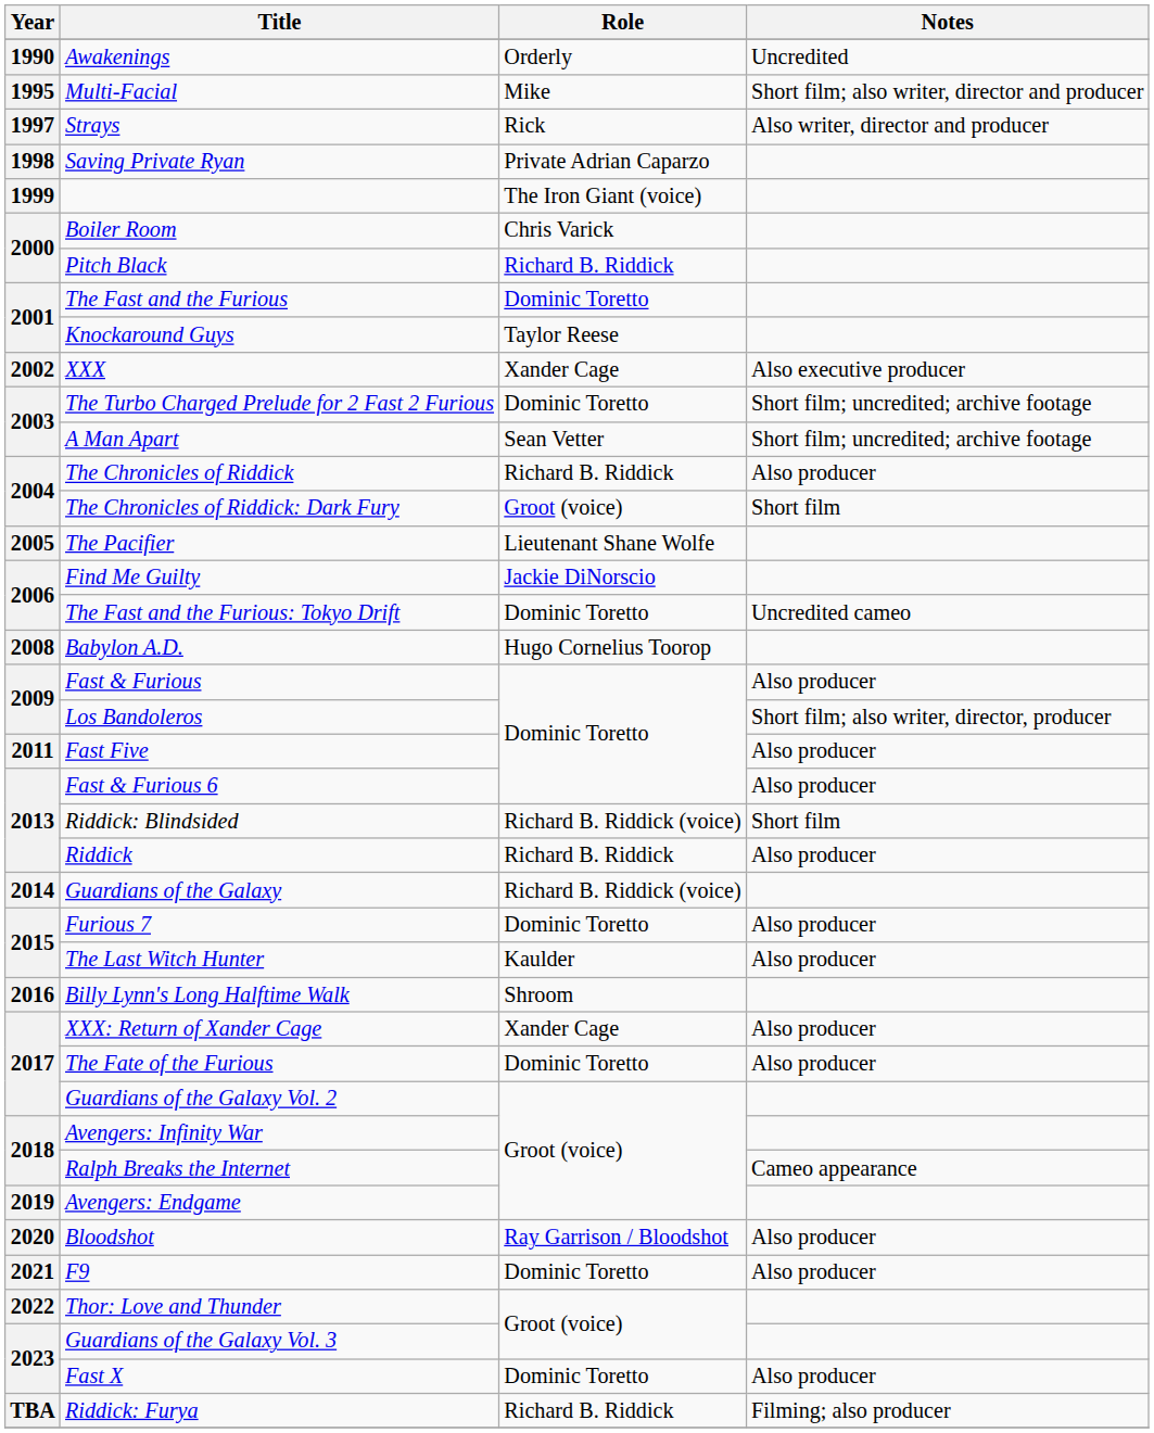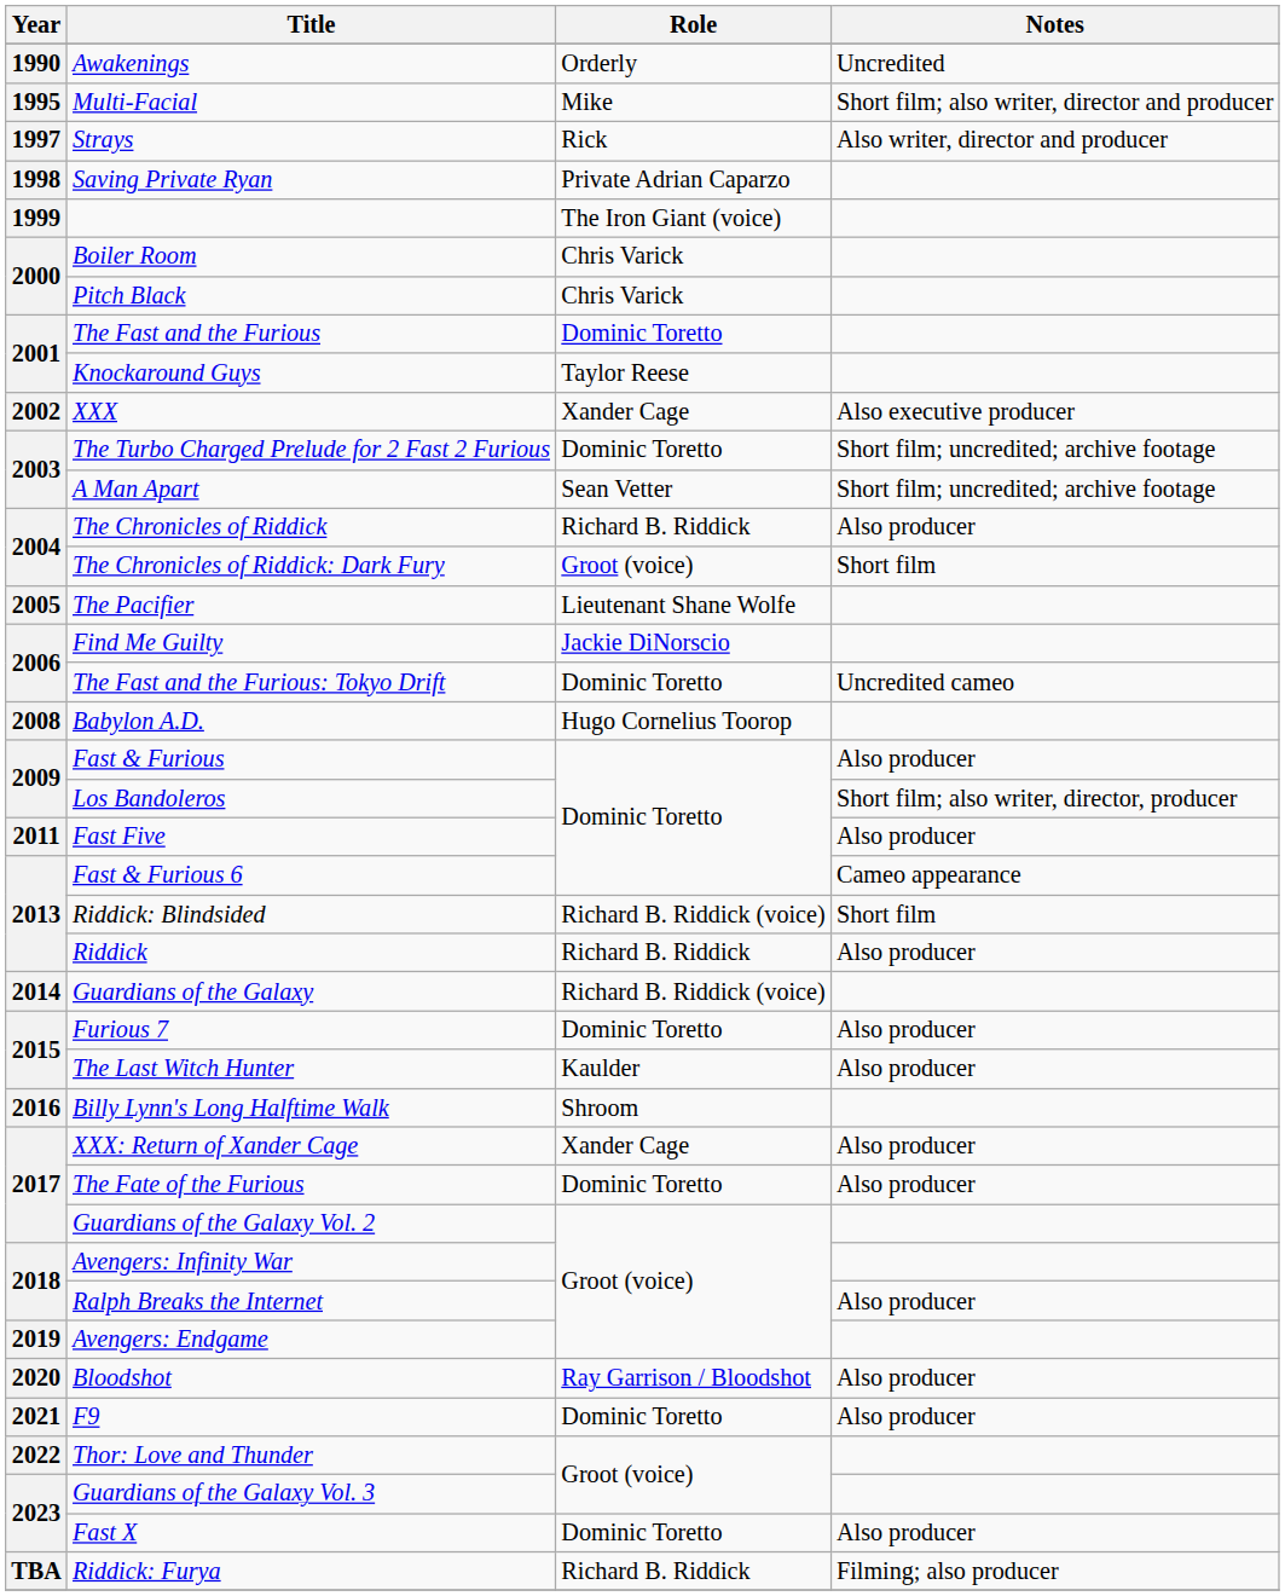 <table class="wikitable sortable plainrowheaders" style="margin-right: 0;">
 <tr>
 <th scope="col">Year</th>
 <th scope="col">Title</th>
 <th scope="col">Role</th>
 <th scope="col" class="unsortable">Notes</th>
 </tr>
 <tr>
 </tr>
 <tr>
 <th scope="row">1990</th>
 <td><em><a href='#'>Awakenings</a></em></td>
 <td>Orderly</td>
 <td>Uncredited</td>
 </tr>
 <tr>
 <th scope="row">1995</th>
 <td><em><a href='#'>Multi-Facial</a></em></td>
 <td>Mike</td>
 <td>Short film; also writer, director and producer</td>
 </tr>
 <tr>
 <th scope="row">1997</th>
 <td><em><a href='#'>Strays</a></em></td>
 <td>Rick</td>
 <td>Also writer, director and producer</td>
 </tr>
 <tr>
 <th scope="row">1998</th>
 <td><em><a href='#'>Saving Private Ryan</a></em></td>
 <td>Private Adrian Caparzo</td>
 <td></td>
 </tr>
 <tr>
 <th scope="row">1999</th>
 <td><em></em></td>
 <td>The Iron Giant (voice)</td>
 <td></td>
 </tr>
 <tr>
 <th scope="row" rowspan="2">2000</th>
 <td><em><a href='#'>Boiler Room</a></em></td>
 <td>Chris Varick</td>
 <td></td>
 </tr>
 <tr>
 <td><em><a href='#'>Pitch Black</a></em></td>
-<td><a href='#'>Richard B. Riddick</a></td>
+<td>Chris Varick</td>
 <td></td>
 </tr>
 <tr>
 <th scope="row" rowspan="2">2001</th>
 <td><em><a href='#'>The Fast and the Furious</a></em></td>
 <td><a href='#'>Dominic Toretto</a></td>
 <td></td>
 </tr>
 <tr>
 <td><em><a href='#'>Knockaround Guys</a></em></td>
 <td>Taylor Reese</td>
 <td></td>
 </tr>
 <tr>
 <th scope="row">2002</th>
 <td><em><a href='#'>XXX</a></em></td>
 <td>Xander Cage</td>
 <td>Also executive producer</td>
 </tr>
 <tr>
 <th rowspan="2" scope="row">2003</th>
 <td><em><a href='#'>The Turbo Charged Prelude for 2 Fast 2 Furious</a></em></td>
 <td>Dominic Toretto</td>
 <td>Short film; uncredited; archive footage</td>
 </tr>
 <tr>
 <td><em><a href='#'>A Man Apart</a></em></td>
 <td>Sean Vetter</td>
 <td>Short film; uncredited; archive footage</td>
 </tr>
 <tr>
 <th rowspan="2" scope="row">2004</th>
 <td><em><a href='#'>The Chronicles of Riddick</a></em></td>
 <td>Richard B. Riddick</td>
 <td>Also producer</td>
 </tr>
 <tr>
 <td><em><a href='#'>The Chronicles of Riddick: Dark Fury</a></em></td>
 <td><a href='#'>Groot</a> (voice)</td>
 <td>Short film</td>
 </tr>
 <tr>
 <th scope="row">2005</th>
 <td><em><a href='#'>The Pacifier</a></em></td>
 <td>Lieutenant Shane Wolfe</td>
 <td></td>
 </tr>
 <tr>
 <th scope="row" rowspan="2">2006</th>
 <td><em><a href='#'>Find Me Guilty</a></em></td>
 <td><a href='#'>Jackie DiNorscio</a></td>
 <td></td>
 </tr>
 <tr>
 <td><em><a href='#'>The Fast and the Furious: Tokyo Drift</a></em></td>
 <td>Dominic Toretto</td>
 <td>Uncredited cameo</td>
 </tr>
 <tr>
 <th scope="row">2008</th>
 <td><em><a href='#'>Babylon A.D.</a></em></td>
 <td>Hugo Cornelius Toorop</td>
 <td></td>
 </tr>
 <tr>
 <th scope="row" rowspan="2">2009</th>
 <td><em><a href='#'>Fast & Furious</a></em></td>
 <td rowspan="4">Dominic Toretto</td>
 <td>Also producer</td>
 </tr>
 <tr>
 <td><em><a href='#'>Los Bandoleros</a></em></td>
 <td>Short film; also writer, director, producer</td>
 </tr>
 <tr>
 <th scope="row">2011</th>
 <td><em><a href='#'>Fast Five</a></em></td>
 <td>Also producer</td>
 </tr>
 <tr>
 <th scope="row" rowspan="3">2013</th>
 <td><em><a href='#'>Fast & Furious 6</a></em></td>
-<td>Also producer</td>
+<td>Cameo appearance</td>
 </tr>
 <tr>
 <td><em>Riddick: Blindsided</em></td>
 <td>Richard B. Riddick (voice)</td>
 <td>Short film</td>
 </tr>
 <tr>
 <td><em><a href='#'>Riddick</a></em></td>
 <td>Richard B. Riddick</td>
 <td>Also producer</td>
 </tr>
 <tr>
 <th scope="row">2014</th>
 <td><em><a href='#'>Guardians of the Galaxy</a></em></td>
 <td>Richard B. Riddick (voice)</td>
 <td></td>
 </tr>
 <tr>
 <th scope="row" rowspan="2">2015</th>
 <td><em><a href='#'>Furious 7</a></em></td>
 <td>Dominic Toretto</td>
 <td>Also producer</td>
 </tr>
 <tr>
 <td><em><a href='#'>The Last Witch Hunter</a></em></td>
 <td>Kaulder</td>
 <td>Also producer</td>
 </tr>
 <tr>
 <th scope="row">2016</th>
 <td><em><a href='#'>Billy Lynn's Long Halftime Walk</a></em></td>
 <td>Shroom</td>
 <td></td>
 </tr>
 <tr>
 <th scope="row" rowspan="3">2017</th>
 <td><em><a href='#'>XXX: Return of Xander Cage</a></em></td>
 <td>Xander Cage</td>
 <td>Also producer</td>
 </tr>
 <tr>
 <td><em><a href='#'>The Fate of the Furious</a></em></td>
 <td>Dominic Toretto</td>
 <td>Also producer</td>
 </tr>
 <tr>
 <td><em><a href='#'>Guardians of the Galaxy Vol. 2</a></em></td>
 <td rowspan="4">Groot (voice)</td>
 <td></td>
 </tr>
 <tr>
 <th scope="row" rowspan=2>2018</th>
 <td><em><a href='#'>Avengers: Infinity War</a></em></td>
 <td></td>
 </tr>
 <tr>
 <td><em><a href='#'>Ralph Breaks the Internet</a></em></td>
-<td>Cameo appearance</td>
+<td>Also producer</td>
 </tr>
 <tr>
 <th scope="row">2019</th>
 <td><em><a href='#'>Avengers: Endgame</a></em></td>
 <td></td>
 </tr>
 <tr>
 <th scope="row">2020</th>
 <td><em><a href='#'>Bloodshot</a></em></td>
 <td><a href='#'>Ray Garrison / Bloodshot</a></td>
 <td>Also producer</td>
 </tr>
 <tr>
 <th scope="row">2021</th>
 <td><em><a href='#'>F9</a></em></td>
 <td>Dominic Toretto</td>
 <td>Also producer</td>
 </tr>
 <tr>
 <th scope="row">2022</th>
 <td><em><a href='#'>Thor: Love and Thunder</a></em></td>
 <td rowspan="2">Groot (voice)</td>
 <td></td>
 </tr>
 <tr>
 <th scope="row" rowspan="2">2023</th>
 <td><em><a href='#'>Guardians of the Galaxy Vol. 3</a></em></td>
 <td></td>
 </tr>
 <tr>
 <td><em><a href='#'>Fast X</a></em></td>
 <td>Dominic Toretto</td>
 <td>Also producer</td>
 </tr>
 <tr>
 <th scope="row">TBA</th>
 <td><em><a href='#'>Riddick: Furya</a></em></td>
 <td>Richard B. Riddick</td>
 <td>Filming; also producer</td>
 </tr>
 <tr>
 </tr>
 </table>
